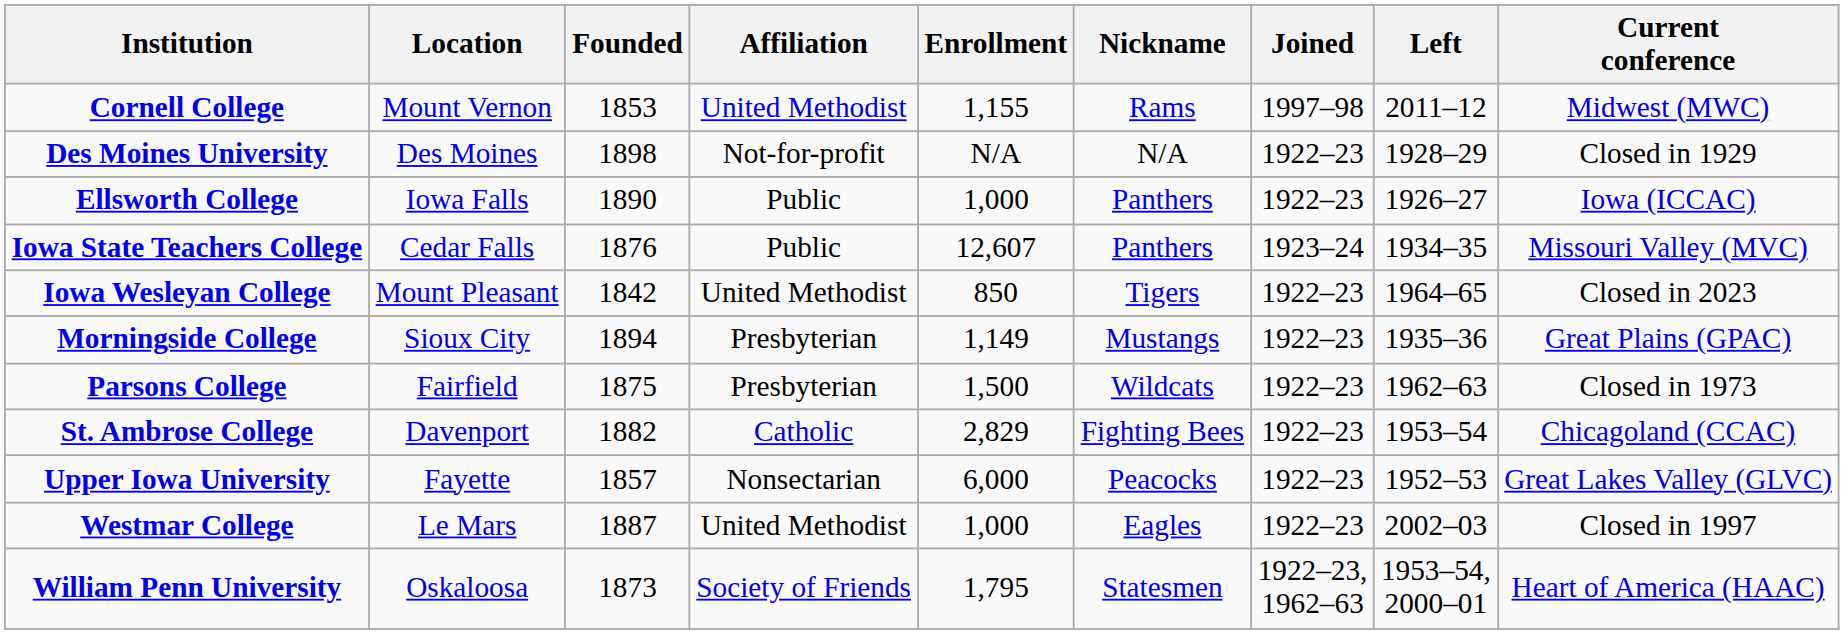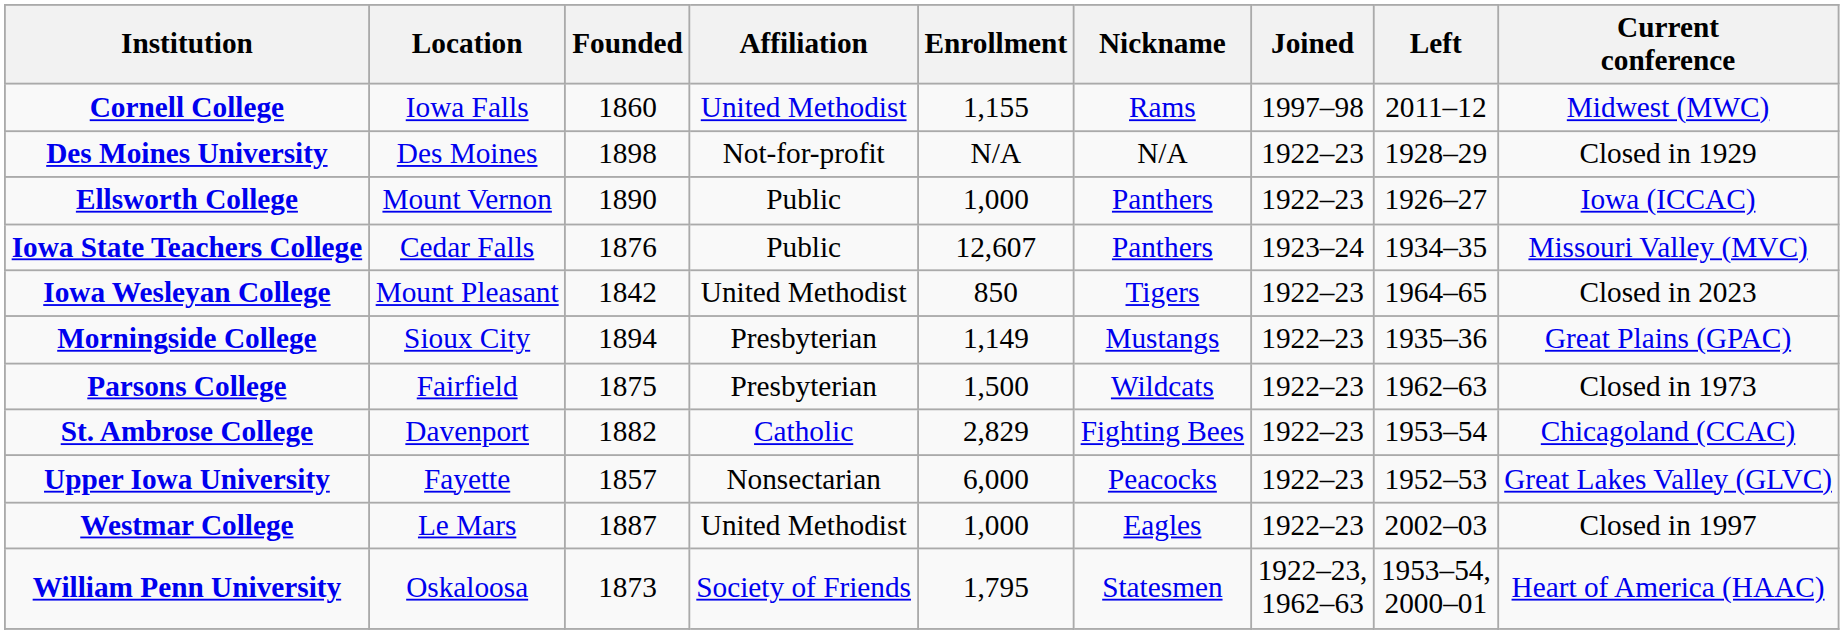 <table class="wikitable sortable" style="text-align:center;">
 <tr>
 <th>Institution</th>
 <th>Location</th>
 <th>Founded</th>
 <th>Affiliation</th>
 <th>Enrollment</th>
 <th>Nickname</th>
 <th>Joined</th>
 <th>Left</th>
 <th>Current<br>conference</th>
 </tr>
 <tr>
 <td><strong><a href='#'>Cornell College</a></strong></td>
-<td><a href='#'>Mount Vernon</a></td>
-<td>1853</td>
+<td><a href='#'>Iowa Falls</a></td>
+<td>1860</td>
 <td><a href='#'>United Methodist</a></td>
 <td>1,155</td>
 <td><a href='#'>Rams</a></td>
 <td>1997–98</td>
 <td>2011–12</td>
 <td><a href='#'>Midwest (MWC)</a></td>
 </tr>
 <tr>
 <td><strong><a href='#'>Des Moines University</a></strong></td>
 <td><a href='#'>Des Moines</a></td>
 <td>1898</td>
 <td>Not-for-profit</td>
 <td>N/A</td>
 <td>N/A</td>
 <td>1922–23</td>
 <td>1928–29</td>
 <td>Closed in 1929</td>
 </tr>
 <tr>
 <td><strong><a href='#'>Ellsworth College</a></strong></td>
-<td><a href='#'>Iowa Falls</a></td>
+<td><a href='#'>Mount Vernon</a></td>
 <td>1890</td>
 <td>Public</td>
 <td>1,000</td>
 <td><a href='#'>Panthers</a></td>
 <td>1922–23</td>
 <td>1926–27</td>
 <td><a href='#'>Iowa (ICCAC)</a></td>
 </tr>
 <tr>
 <td><strong><a href='#'>Iowa State Teachers College</a></strong></td>
 <td><a href='#'>Cedar Falls</a></td>
 <td>1876</td>
 <td>Public</td>
 <td>12,607</td>
 <td><a href='#'>Panthers</a></td>
 <td>1923–24</td>
 <td>1934–35</td>
 <td><a href='#'>Missouri Valley (MVC)</a></td>
 </tr>
 <tr>
 <td><strong><a href='#'>Iowa Wesleyan College</a></strong></td>
 <td><a href='#'>Mount Pleasant</a></td>
 <td>1842</td>
 <td>United Methodist</td>
 <td>850</td>
 <td><a href='#'>Tigers</a></td>
 <td>1922–23</td>
 <td>1964–65</td>
 <td>Closed in 2023</td>
 </tr>
 <tr>
 <td><strong><a href='#'>Morningside College</a></strong></td>
 <td><a href='#'>Sioux City</a></td>
 <td>1894</td>
 <td>Presbyterian</td>
 <td>1,149</td>
 <td><a href='#'>Mustangs</a></td>
 <td>1922–23</td>
 <td>1935–36</td>
 <td><a href='#'>Great Plains (GPAC)</a></td>
 </tr>
 <tr>
 <td><strong><a href='#'>Parsons College</a></strong></td>
 <td><a href='#'>Fairfield</a></td>
 <td>1875</td>
 <td>Presbyterian</td>
 <td>1,500</td>
 <td><a href='#'>Wildcats</a></td>
 <td>1922–23</td>
 <td>1962–63</td>
 <td>Closed in 1973</td>
 </tr>
 <tr>
 <td><strong><a href='#'>St. Ambrose College</a></strong></td>
 <td><a href='#'>Davenport</a></td>
 <td>1882</td>
 <td><a href='#'>Catholic</a></td>
 <td>2,829</td>
 <td><a href='#'>Fighting Bees</a></td>
 <td>1922–23</td>
 <td>1953–54</td>
 <td><a href='#'>Chicagoland (CCAC)</a></td>
 </tr>
 <tr>
 <td><strong><a href='#'>Upper Iowa University</a></strong></td>
 <td><a href='#'>Fayette</a></td>
 <td>1857</td>
 <td>Nonsectarian</td>
 <td>6,000</td>
 <td><a href='#'>Peacocks</a></td>
 <td>1922–23</td>
 <td>1952–53</td>
 <td><a href='#'>Great Lakes Valley (GLVC)</a></td>
 </tr>
 <tr>
 <td><strong><a href='#'>Westmar College</a></strong></td>
 <td><a href='#'>Le Mars</a></td>
 <td>1887</td>
 <td>United Methodist</td>
 <td>1,000</td>
 <td><a href='#'>Eagles</a></td>
 <td>1922–23</td>
 <td>2002–03</td>
 <td>Closed in 1997</td>
 </tr>
 <tr>
 <td><strong><a href='#'>William Penn University</a></strong></td>
 <td><a href='#'>Oskaloosa</a></td>
 <td>1873</td>
 <td><a href='#'>Society of Friends</a></td>
 <td>1,795</td>
 <td><a href='#'>Statesmen</a></td>
 <td>1922–23,<br>1962–63</td>
 <td>1953–54,<br>2000–01</td>
 <td><a href='#'>Heart of America (HAAC)</a></td>
 </tr>
 </table>
